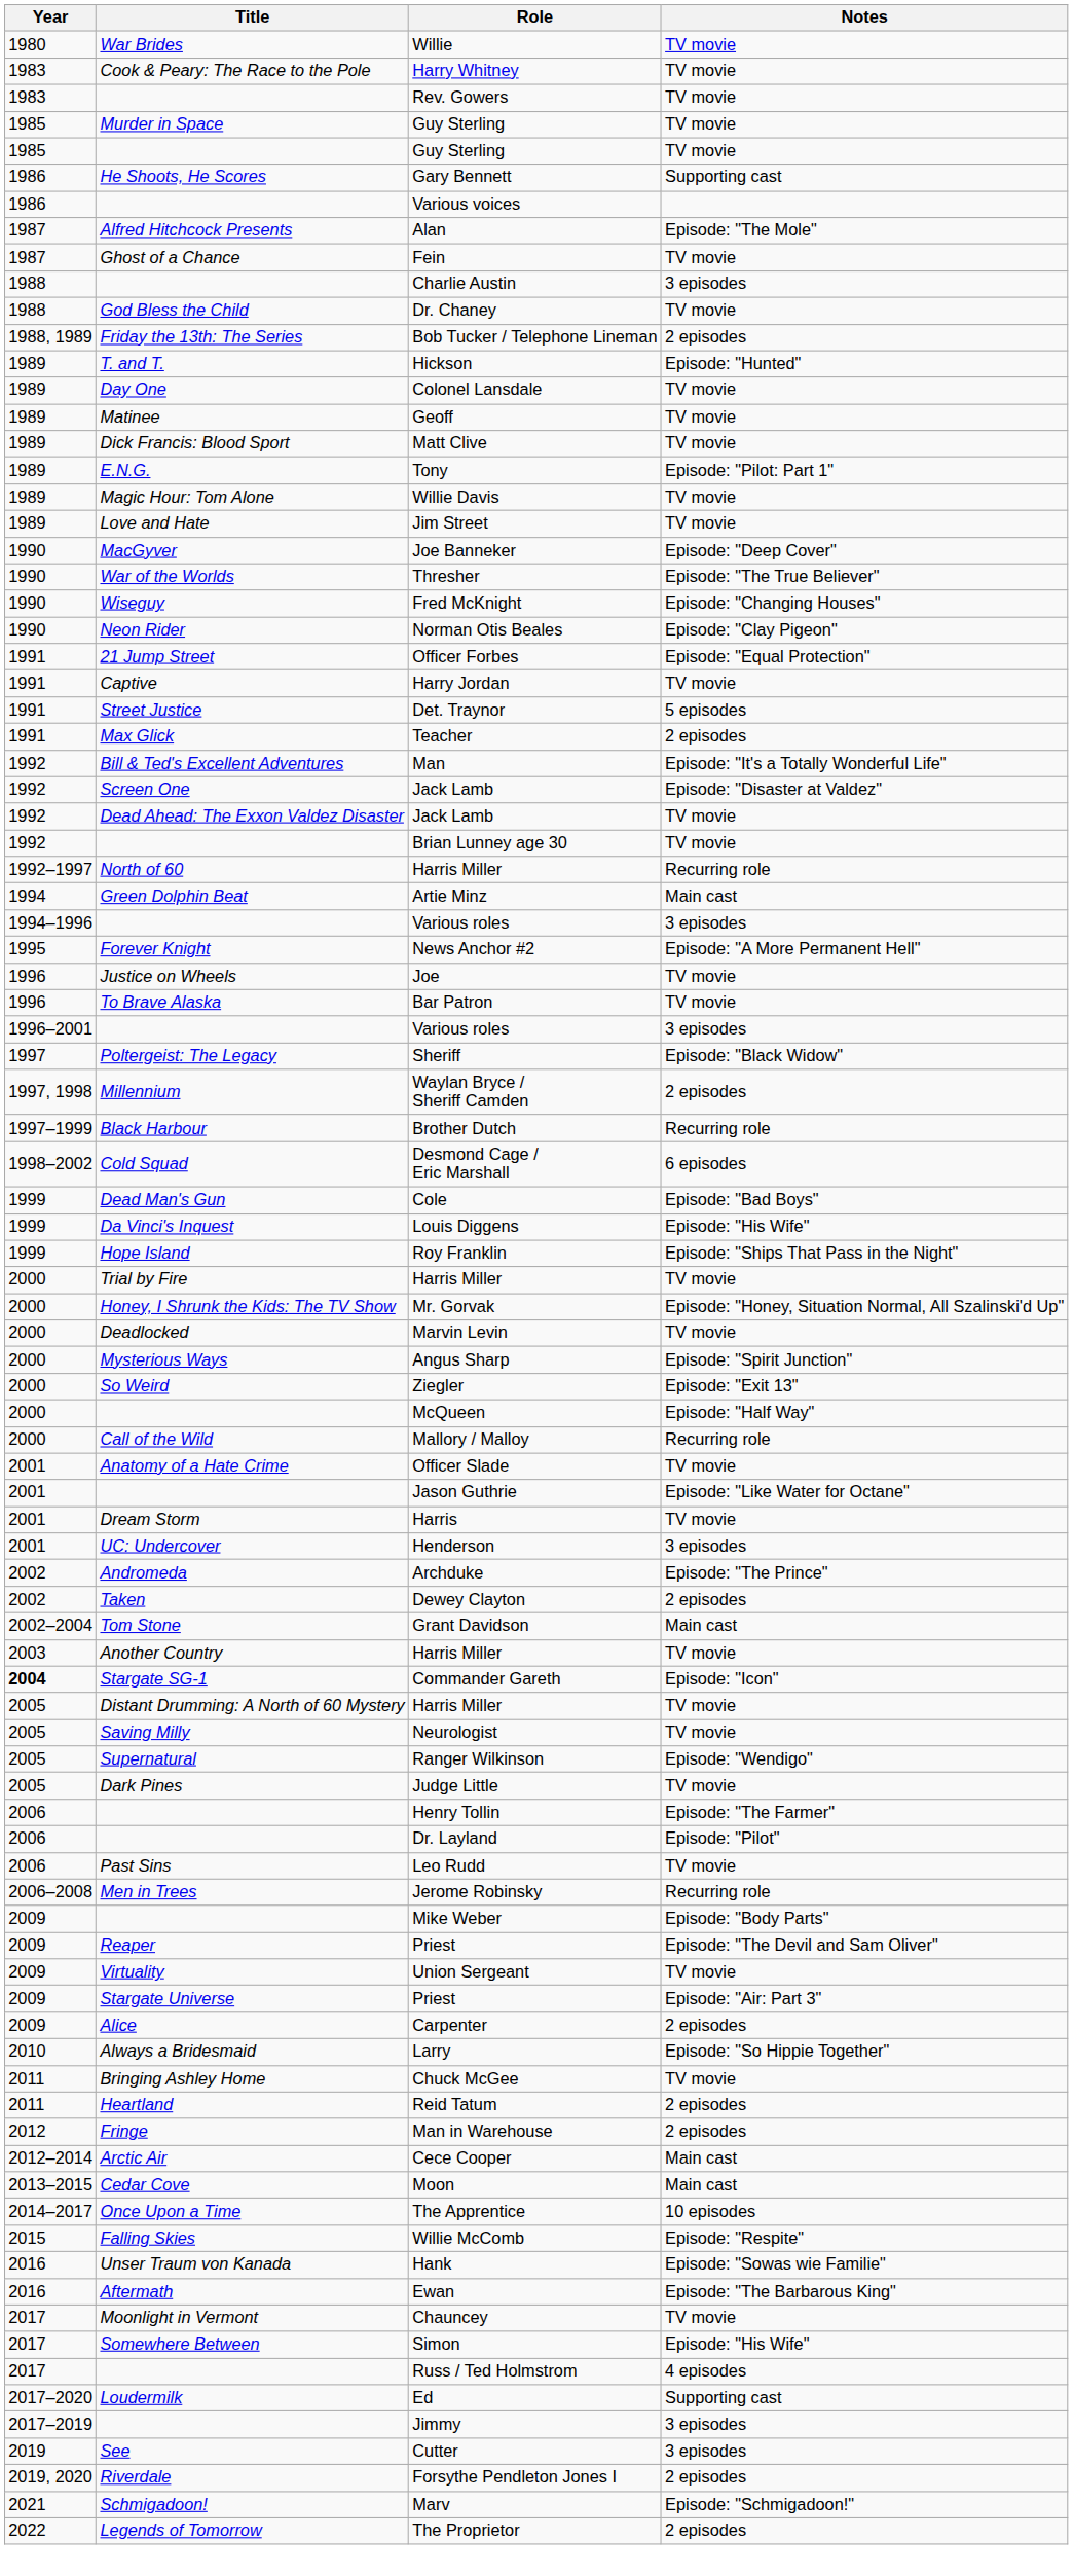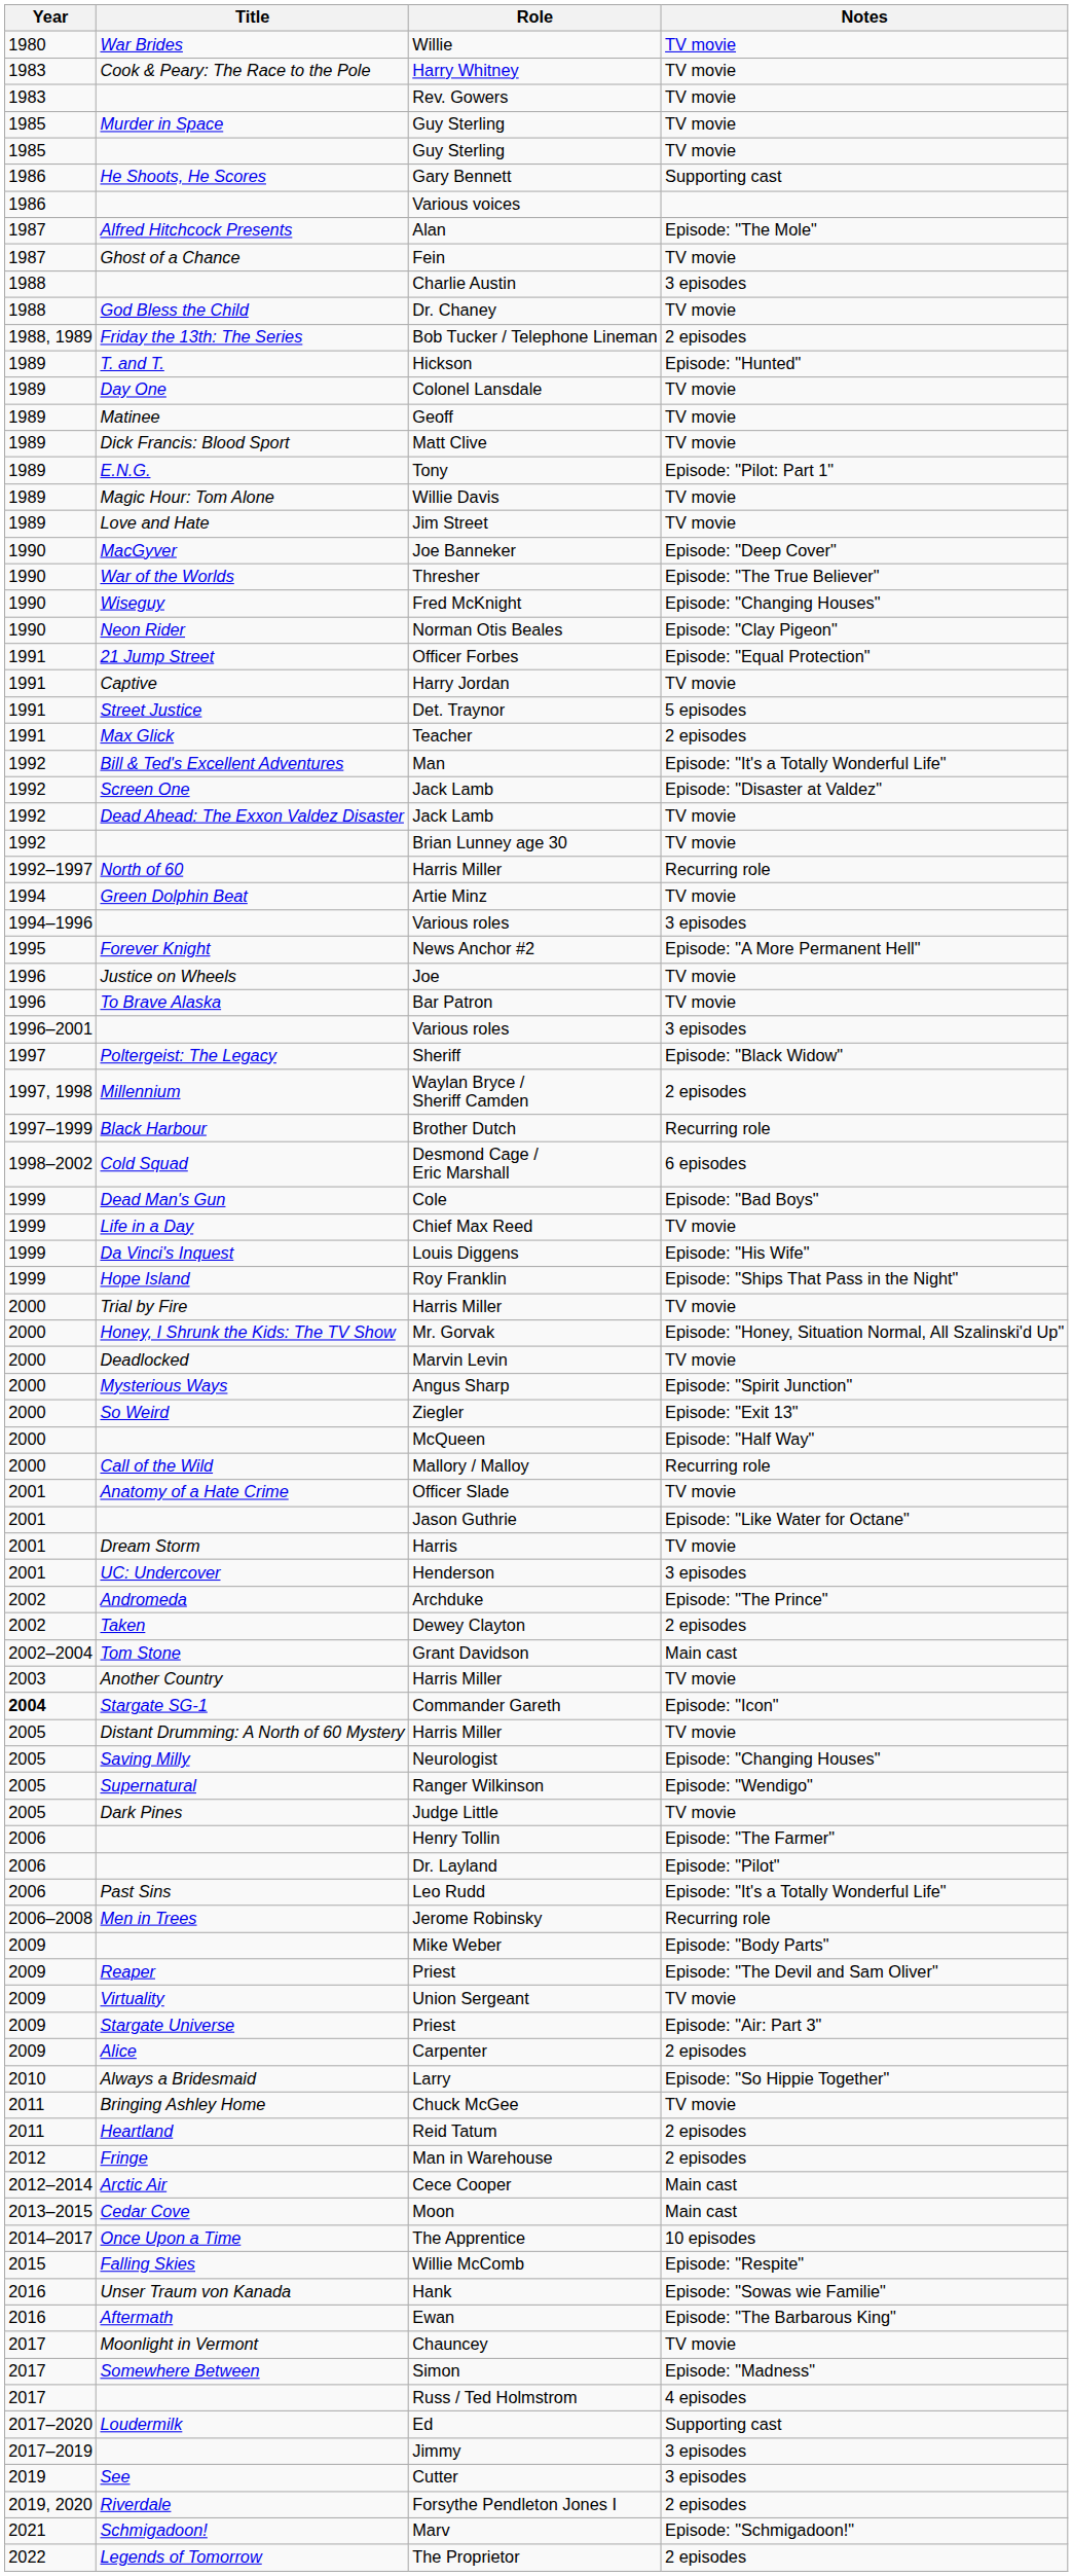 <table class="wikitable sortable">
 <tr>
 <th>Year</th>
 <th>Title</th>
 <th>Role</th>
 <th class="unsortable">Notes</th>
 </tr>
 <tr>
 <td>1980</td>
 <td><a href='#'><em>War Brides</em></a></td>
 <td>Willie</td>
 <td><a href='#'>TV movie</a></td>
 </tr>
 <tr>
 <td>1983</td>
 <td><em>Cook & Peary: The Race to the Pole</em></td>
 <td><a href='#'>Harry Whitney</a></td>
 <td>TV movie</td>
 </tr>
 <tr>
 <td>1983</td>
 <td><em></em></td>
 <td>Rev. Gowers</td>
 <td>TV movie</td>
 </tr>
 <tr>
 <td>1985</td>
 <td><em><a href='#'>Murder in Space</a></em></td>
 <td>Guy Sterling</td>
 <td>TV movie</td>
 </tr>
 <tr>
 <td>1985</td>
 <td><em></em></td>
 <td>Guy Sterling</td>
 <td>TV movie</td>
 </tr>
 <tr>
 <td>1986</td>
 <td><em><a href='#'>He Shoots, He Scores</a></em></td>
 <td>Gary Bennett</td>
 <td>Supporting cast</td>
 </tr>
 <tr>
 <td>1986</td>
 <td><em></em></td>
 <td>Various voices</td>
 <td></td>
 </tr>
 <tr>
 <td>1987</td>
 <td><a href='#'><em>Alfred Hitchcock Presents</em></a></td>
 <td>Alan</td>
 <td>Episode: "The Mole"</td>
 </tr>
 <tr>
 <td>1987</td>
 <td><em>Ghost of a Chance</em></td>
 <td>Fein</td>
 <td>TV movie</td>
 </tr>
 <tr>
 <td>1988</td>
 <td><em></em></td>
 <td>Charlie Austin</td>
 <td>3 episodes</td>
 </tr>
 <tr>
 <td>1988</td>
 <td><a href='#'><em>God Bless the Child</em></a></td>
 <td>Dr. Chaney</td>
 <td>TV movie</td>
 </tr>
 <tr>
 <td>1988, 1989</td>
 <td><em><a href='#'>Friday the 13th: The Series</a></em></td>
 <td>Bob Tucker / Telephone Lineman</td>
 <td>2 episodes</td>
 </tr>
 <tr>
 <td>1989</td>
 <td><em><a href='#'>T. and T.</a></em></td>
 <td>Hickson</td>
 <td>Episode: "Hunted"</td>
 </tr>
 <tr>
 <td>1989</td>
 <td><a href='#'><em>Day One</em></a></td>
 <td>Colonel Lansdale</td>
 <td>TV movie</td>
 </tr>
 <tr>
 <td>1989</td>
 <td><em>Matinee</em></td>
 <td>Geoff</td>
 <td>TV movie</td>
 </tr>
 <tr>
 <td>1989</td>
 <td><em>Dick Francis: Blood Sport</em></td>
 <td>Matt Clive</td>
 <td>TV movie</td>
 </tr>
 <tr>
 <td>1989</td>
 <td><em><a href='#'>E.N.G.</a></em></td>
 <td>Tony</td>
 <td>Episode: "Pilot: Part 1"</td>
 </tr>
 <tr>
 <td>1989</td>
 <td><em>Magic Hour: Tom Alone</em></td>
 <td>Willie Davis</td>
 <td>TV movie</td>
 </tr>
 <tr>
 <td>1989</td>
 <td><em>Love and Hate</em></td>
 <td>Jim Street</td>
 <td>TV movie</td>
 </tr>
 <tr>
 <td>1990</td>
 <td><a href='#'><em>MacGyver</em></a></td>
 <td>Joe Banneker</td>
 <td>Episode: "Deep Cover"</td>
 </tr>
 <tr>
 <td>1990</td>
 <td><a href='#'><em>War of the Worlds</em></a></td>
 <td>Thresher</td>
 <td>Episode: "The True Believer"</td>
 </tr>
 <tr>
 <td>1990</td>
 <td><a href='#'><em>Wiseguy</em></a></td>
 <td>Fred McKnight</td>
 <td>Episode: "Changing Houses"</td>
 </tr>
 <tr>
 <td>1990</td>
 <td><em><a href='#'>Neon Rider</a></em></td>
 <td>Norman Otis Beales</td>
 <td>Episode: "Clay Pigeon"</td>
 </tr>
 <tr>
 <td>1991</td>
 <td><em><a href='#'>21 Jump Street</a></em></td>
 <td>Officer Forbes</td>
 <td>Episode: "Equal Protection"</td>
 </tr>
 <tr>
 <td>1991</td>
 <td><em>Captive</em></td>
 <td>Harry Jordan</td>
 <td>TV movie</td>
 </tr>
 <tr>
 <td>1991</td>
 <td><em><a href='#'>Street Justice</a></em></td>
 <td>Det. Traynor</td>
 <td>5 episodes</td>
 </tr>
 <tr>
 <td>1991</td>
 <td><em><a href='#'>Max Glick</a></em></td>
 <td>Teacher</td>
 <td>2 episodes</td>
 </tr>
 <tr>
 <td>1992</td>
 <td><a href='#'><em>Bill & Ted's Excellent Adventures</em></a></td>
 <td>Man</td>
 <td>Episode: "It's a Totally Wonderful Life"</td>
 </tr>
 <tr>
 <td>1992</td>
 <td><em><a href='#'>Screen One</a></em></td>
 <td>Jack Lamb</td>
 <td>Episode: "Disaster at Valdez"</td>
 </tr>
 <tr>
 <td>1992</td>
 <td><em><a href='#'>Dead Ahead: The Exxon Valdez Disaster</a></em></td>
 <td>Jack Lamb</td>
 <td>TV movie</td>
 </tr>
 <tr>
 <td>1992</td>
 <td><em></em></td>
 <td>Brian Lunney age 30</td>
 <td>TV movie</td>
 </tr>
 <tr>
 <td>1992–1997</td>
 <td><em><a href='#'>North of 60</a></em></td>
 <td>Harris Miller</td>
 <td>Recurring role</td>
 </tr>
 <tr>
 <td>1994</td>
 <td><em><a href='#'>Green Dolphin Beat</a></em></td>
 <td>Artie Minz</td>
-<td>Main cast</td>
+<td>TV movie</td>
 </tr>
 <tr>
 <td>1994–1996</td>
 <td><em></em></td>
 <td>Various roles</td>
 <td>3 episodes</td>
 </tr>
 <tr>
 <td>1995</td>
 <td><em><a href='#'>Forever Knight</a></em></td>
 <td>News Anchor #2</td>
 <td>Episode: "A More Permanent Hell"</td>
 </tr>
 <tr>
 <td>1996</td>
 <td><em>Justice on Wheels</em></td>
 <td>Joe</td>
 <td>TV movie</td>
 </tr>
 <tr>
 <td>1996</td>
 <td><em><a href='#'>To Brave Alaska</a></em></td>
 <td>Bar Patron</td>
 <td>TV movie</td>
 </tr>
 <tr>
 <td>1996–2001</td>
 <td><em></em></td>
 <td>Various roles</td>
 <td>3 episodes</td>
 </tr>
 <tr>
 <td>1997</td>
 <td><em><a href='#'>Poltergeist: The Legacy</a></em></td>
 <td>Sheriff</td>
 <td>Episode: "Black Widow"</td>
 </tr>
 <tr>
 <td>1997, 1998</td>
 <td><a href='#'><em>Millennium</em></a></td>
 <td>Waylan Bryce /<br>Sheriff Camden</td>
 <td>2 episodes</td>
 </tr>
 <tr>
 <td>1997–1999</td>
 <td><em><a href='#'>Black Harbour</a></em></td>
 <td>Brother Dutch</td>
 <td>Recurring role</td>
 </tr>
 <tr>
 <td>1998–2002</td>
 <td><em><a href='#'>Cold Squad</a></em></td>
 <td>Desmond Cage /<br>Eric Marshall</td>
 <td>6 episodes</td>
 </tr>
 <tr>
 <td>1999</td>
 <td><em><a href='#'>Dead Man's Gun</a></em></td>
 <td>Cole</td>
 <td>Episode: "Bad Boys"</td>
+</tr>
+<tr>
+<td>1999</td>
+<td><a href='#'><em>Life in a Day</em></a></td>
+<td>Chief Max Reed</td>
+<td>TV movie</td>
 </tr>
 <tr>
 <td>1999</td>
 <td><em><a href='#'>Da Vinci's Inquest</a></em></td>
 <td>Louis Diggens</td>
 <td>Episode: "His Wife"</td>
 </tr>
 <tr>
 <td>1999</td>
 <td><a href='#'><em>Hope Island</em></a></td>
 <td>Roy Franklin</td>
 <td>Episode: "Ships That Pass in the Night"</td>
 </tr>
 <tr>
 <td>2000</td>
 <td><em>Trial by Fire</em></td>
 <td>Harris Miller</td>
 <td>TV movie</td>
 </tr>
 <tr>
 <td>2000</td>
 <td><em><a href='#'>Honey, I Shrunk the Kids: The TV Show</a></em></td>
 <td>Mr. Gorvak</td>
 <td>Episode: "Honey, Situation Normal, All Szalinski'd Up"</td>
 </tr>
 <tr>
 <td>2000</td>
 <td><em>Deadlocked</em></td>
 <td>Marvin Levin</td>
 <td>TV movie</td>
 </tr>
 <tr>
 <td>2000</td>
 <td><a href='#'><em>Mysterious Ways</em></a></td>
 <td>Angus Sharp</td>
 <td>Episode: "Spirit Junction"</td>
 </tr>
 <tr>
 <td>2000</td>
 <td><em><a href='#'>So Weird</a></em></td>
 <td>Ziegler</td>
 <td>Episode: "Exit 13"</td>
 </tr>
 <tr>
 <td>2000</td>
 <td><em></em></td>
 <td>McQueen</td>
 <td>Episode: "Half Way"</td>
 </tr>
 <tr>
 <td>2000</td>
 <td><a href='#'><em>Call of the Wild</em></a></td>
 <td>Mallory / Malloy</td>
 <td>Recurring role</td>
 </tr>
 <tr>
 <td>2001</td>
 <td><em><a href='#'>Anatomy of a Hate Crime</a></em></td>
 <td>Officer Slade</td>
 <td>TV movie</td>
 </tr>
 <tr>
 <td>2001</td>
 <td><em></em></td>
 <td>Jason Guthrie</td>
 <td>Episode: "Like Water for Octane"</td>
 </tr>
 <tr>
 <td>2001</td>
 <td><em>Dream Storm</em></td>
 <td>Harris</td>
 <td>TV movie</td>
 </tr>
 <tr>
 <td>2001</td>
 <td><em><a href='#'>UC: Undercover</a></em></td>
 <td>Henderson</td>
 <td>3 episodes</td>
 </tr>
 <tr>
 <td>2002</td>
 <td><a href='#'><em>Andromeda</em></a></td>
 <td>Archduke</td>
 <td>Episode: "The Prince"</td>
 </tr>
 <tr>
 <td>2002</td>
 <td><a href='#'><em>Taken</em></a></td>
 <td>Dewey Clayton</td>
 <td>2 episodes</td>
 </tr>
 <tr>
 <td>2002–2004</td>
 <td><a href='#'><em>Tom Stone</em></a></td>
 <td>Grant Davidson</td>
 <td>Main cast</td>
 </tr>
 <tr>
 <td>2003</td>
 <td><em>Another Country</em></td>
 <td>Harris Miller</td>
 <td>TV movie</td>
 </tr>
 <tr>
 <td><strong>2004</strong></td>
 <td><em><a href='#'>Stargate SG-1</a></em></td>
 <td>Commander Gareth</td>
 <td>Episode: "Icon"</td>
 </tr>
 <tr>
 <td>2005</td>
 <td><em>Distant Drumming: A North of 60 Mystery</em></td>
 <td>Harris Miller</td>
 <td>TV movie</td>
 </tr>
 <tr>
 <td>2005</td>
 <td><em><a href='#'>Saving Milly</a></em></td>
 <td>Neurologist</td>
-<td>TV movie</td>
+<td>Episode: "Changing Houses"</td>
 </tr>
 <tr>
 <td>2005</td>
 <td><a href='#'><em>Supernatural</em></a></td>
 <td>Ranger Wilkinson</td>
 <td>Episode: "Wendigo"</td>
 </tr>
 <tr>
 <td>2005</td>
 <td><em>Dark Pines</em></td>
 <td>Judge Little</td>
 <td>TV movie</td>
 </tr>
 <tr>
 <td>2006</td>
 <td><em></em></td>
 <td>Henry Tollin</td>
 <td>Episode: "The Farmer"</td>
 </tr>
 <tr>
 <td>2006</td>
 <td><em></em></td>
 <td>Dr. Layland</td>
 <td>Episode: "Pilot"</td>
 </tr>
 <tr>
 <td>2006</td>
 <td><em>Past Sins</em></td>
 <td>Leo Rudd</td>
-<td>TV movie</td>
+<td>Episode: "It's a Totally Wonderful Life"</td>
 </tr>
 <tr>
 <td>2006–2008</td>
 <td><em><a href='#'>Men in Trees</a></em></td>
 <td>Jerome Robinsky</td>
 <td>Recurring role</td>
 </tr>
 <tr>
 <td>2009</td>
 <td><em></em></td>
 <td>Mike Weber</td>
 <td>Episode: "Body Parts"</td>
 </tr>
 <tr>
 <td>2009</td>
 <td><a href='#'><em>Reaper</em></a></td>
 <td>Priest</td>
 <td>Episode: "The Devil and Sam Oliver"</td>
 </tr>
 <tr>
 <td>2009</td>
 <td><a href='#'><em>Virtuality</em></a></td>
 <td>Union Sergeant</td>
 <td>TV movie</td>
 </tr>
 <tr>
 <td>2009</td>
 <td><em><a href='#'>Stargate Universe</a></em></td>
 <td>Priest</td>
 <td>Episode: "Air: Part 3"</td>
 </tr>
 <tr>
 <td>2009</td>
 <td><a href='#'><em>Alice</em></a></td>
 <td>Carpenter</td>
 <td>2 episodes</td>
 </tr>
 <tr>
 <td>2010</td>
 <td><em>Always a Bridesmaid</em></td>
 <td>Larry</td>
 <td>Episode: "So Hippie Together"</td>
 </tr>
 <tr>
 <td>2011</td>
 <td><em>Bringing Ashley Home</em></td>
 <td>Chuck McGee</td>
 <td>TV movie</td>
 </tr>
 <tr>
 <td>2011</td>
 <td><a href='#'><em>Heartland</em></a></td>
 <td>Reid Tatum</td>
 <td>2 episodes</td>
 </tr>
 <tr>
 <td>2012</td>
 <td><a href='#'><em>Fringe</em></a></td>
 <td>Man in Warehouse</td>
 <td>2 episodes</td>
 </tr>
 <tr>
 <td>2012–2014</td>
 <td><em><a href='#'>Arctic Air</a></em></td>
 <td>Cece Cooper</td>
 <td>Main cast</td>
 </tr>
 <tr>
 <td>2013–2015</td>
 <td><a href='#'><em>Cedar Cove</em></a></td>
 <td>Moon</td>
 <td>Main cast</td>
 </tr>
 <tr>
 <td>2014–2017</td>
 <td><a href='#'><em>Once Upon a Time</em></a></td>
 <td>The Apprentice</td>
 <td>10 episodes</td>
 </tr>
 <tr>
 <td>2015</td>
 <td><em><a href='#'>Falling Skies</a></em></td>
 <td>Willie McComb</td>
 <td>Episode: "Respite"</td>
 </tr>
 <tr>
 <td>2016</td>
 <td><em>Unser Traum von Kanada</em></td>
 <td>Hank</td>
 <td>Episode: "Sowas wie Familie"</td>
 </tr>
 <tr>
 <td>2016</td>
 <td><a href='#'><em>Aftermath</em></a></td>
 <td>Ewan</td>
 <td>Episode: "The Barbarous King"</td>
 </tr>
 <tr>
 <td>2017</td>
 <td><em>Moonlight in Vermont</em></td>
 <td>Chauncey</td>
 <td>TV movie</td>
 </tr>
 <tr>
 <td>2017</td>
 <td><a href='#'><em>Somewhere Between</em></a></td>
 <td>Simon</td>
-<td>Episode: "His Wife"</td>
+<td>Episode: "Madness"</td>
 </tr>
 <tr>
 <td>2017</td>
 <td><em></em></td>
 <td>Russ / Ted Holmstrom</td>
 <td>4 episodes</td>
 </tr>
 <tr>
 <td>2017–2020</td>
 <td><a href='#'><em>Loudermilk</em></a></td>
 <td>Ed</td>
 <td>Supporting cast</td>
 </tr>
 <tr>
 <td>2017–2019</td>
 <td><em></em></td>
 <td>Jimmy</td>
 <td>3 episodes</td>
 </tr>
 <tr>
 <td>2019</td>
 <td><a href='#'><em>See</em></a></td>
 <td>Cutter</td>
 <td>3 episodes</td>
 </tr>
 <tr>
 <td>2019, 2020</td>
 <td><a href='#'><em>Riverdale</em></a></td>
 <td>Forsythe Pendleton Jones I</td>
 <td>2 episodes</td>
 </tr>
 <tr>
 <td>2021</td>
 <td><em><a href='#'>Schmigadoon!</a></em></td>
 <td>Marv</td>
 <td>Episode: "Schmigadoon!"</td>
 </tr>
 <tr>
 <td>2022</td>
 <td><em><a href='#'>Legends of Tomorrow</a></em></td>
 <td>The Proprietor</td>
 <td>2 episodes</td>
 </tr>
 </table>
